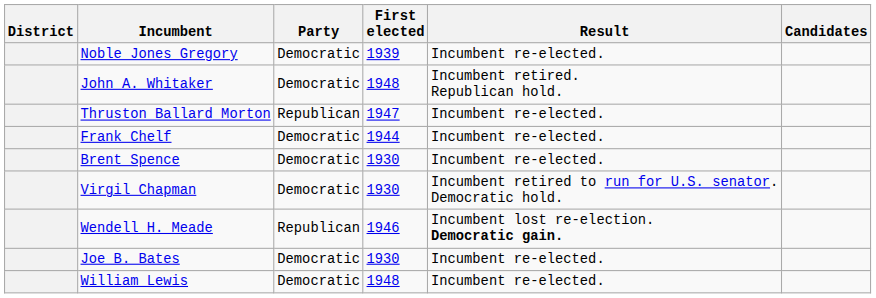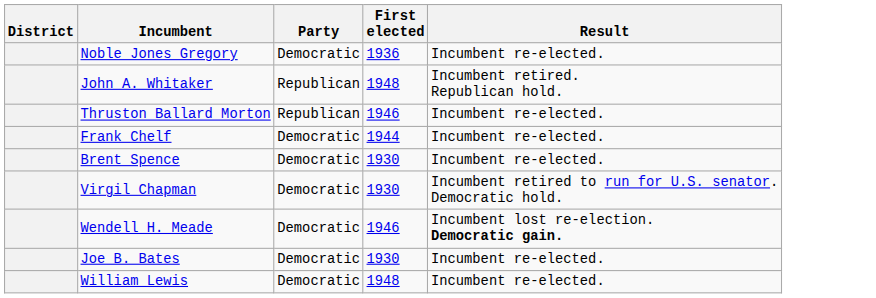 <table class=wikitable>
 <tr valign=bottom>
 <th>District</th>
 <th>Incumbent</th>
 <th>Party</th>
 <th>First<br>elected</th>
 <th>Result</th>
-<th>Candidates</th>
 </tr>
 <tr>
 <th></th>
 <td><a href='#'>Noble Jones Gregory</a></td>
 <td>Democratic</td>
-<td><a href='#'>1939</a></td>
+<td><a href='#'>1936</a></td>
 <td>Incumbent re-elected.</td>
-<td nowrap></td>
 </tr>
 <tr>
 <th></th>
 <td><a href='#'>John A. Whitaker</a></td>
-<td>Democratic</td>
+<td>Republican</td>
 <td><a href='#'>1948 </a></td>
 <td>Incumbent retired.<br>Republican hold.</td>
-<td nowrap></td>
 </tr>
 <tr>
 <th></th>
 <td><a href='#'>Thruston Ballard Morton</a></td>
 <td>Republican</td>
-<td><a href='#'>1947</a></td>
+<td><a href='#'>1946</a></td>
 <td>Incumbent re-elected.</td>
-<td nowrap></td>
 </tr>
 <tr>
 <th></th>
 <td><a href='#'>Frank Chelf</a></td>
 <td>Democratic</td>
 <td><a href='#'>1944</a></td>
 <td>Incumbent re-elected.</td>
-<td nowrap></td>
 </tr>
 <tr>
 <th></th>
 <td><a href='#'>Brent Spence</a></td>
 <td>Democratic</td>
 <td><a href='#'>1930</a></td>
 <td>Incumbent re-elected.</td>
-<td nowrap></td>
 </tr>
 <tr>
 <th></th>
 <td><a href='#'>Virgil Chapman</a></td>
 <td>Democratic</td>
 <td><a href='#'>1930</a></td>
 <td>Incumbent retired to <a href='#'>run for U.S. senator</a>.<br>Democratic hold.</td>
-<td nowrap></td>
 </tr>
 <tr>
 <th></th>
 <td><a href='#'>Wendell H. Meade</a></td>
-<td>Republican</td>
+<td>Democratic</td>
 <td><a href='#'>1946</a></td>
 <td>Incumbent lost re-election.<br><strong>Democratic gain.</strong></td>
-<td nowrap></td>
 </tr>
 <tr>
 <th></th>
 <td><a href='#'>Joe B. Bates</a></td>
 <td>Democratic</td>
 <td><a href='#'>1930</a></td>
 <td>Incumbent re-elected.</td>
-<td nowrap></td>
 </tr>
 <tr>
 <th></th>
 <td><a href='#'>William Lewis</a></td>
 <td>Democratic</td>
 <td><a href='#'>1948 </a></td>
 <td>Incumbent re-elected.</td>
-<td nowrap></td>
 </tr>
 </table>
